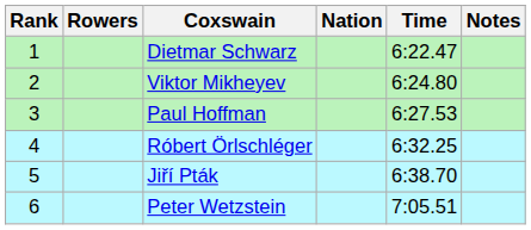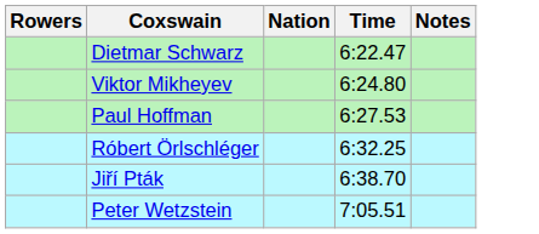 <table class="wikitable sortable" style="text-align:center">
 <tr>
-<th>Rank</th>
 <th>Rowers</th>
 <th>Coxswain</th>
 <th>Nation</th>
 <th>Time</th>
 <th>Notes</th>
 </tr>
 <tr bgcolor=bbf3bb>
-<td>1</td>
 <td></td>
 <td align=left><a href='#'>Dietmar Schwarz</a></td>
 <td align=left></td>
 <td>6:22.47</td>
 <td></td>
 </tr>
 <tr bgcolor=bbf3bb>
-<td>2</td>
 <td></td>
 <td align=left><a href='#'>Viktor Mikheyev</a></td>
 <td align=left></td>
 <td>6:24.80</td>
 <td></td>
 </tr>
 <tr bgcolor=bbf3bb>
-<td>3</td>
 <td></td>
 <td align=left><a href='#'>Paul Hoffman</a></td>
 <td align=left></td>
 <td>6:27.53</td>
 <td></td>
 </tr>
 <tr bgcolor=bbf9ff>
-<td>4</td>
 <td></td>
 <td align=left><a href='#'>Róbert Örlschléger</a></td>
 <td align=left></td>
 <td>6:32.25</td>
 <td></td>
 </tr>
 <tr bgcolor=bbf9ff>
-<td>5</td>
 <td></td>
 <td align=left><a href='#'>Jiří Pták</a></td>
 <td align=left></td>
 <td>6:38.70</td>
 <td></td>
 </tr>
 <tr bgcolor=bbf9ff>
-<td>6</td>
 <td></td>
 <td align=left><a href='#'>Peter Wetzstein</a></td>
 <td align=left></td>
 <td>7:05.51</td>
 <td></td>
 </tr>
 </table>
